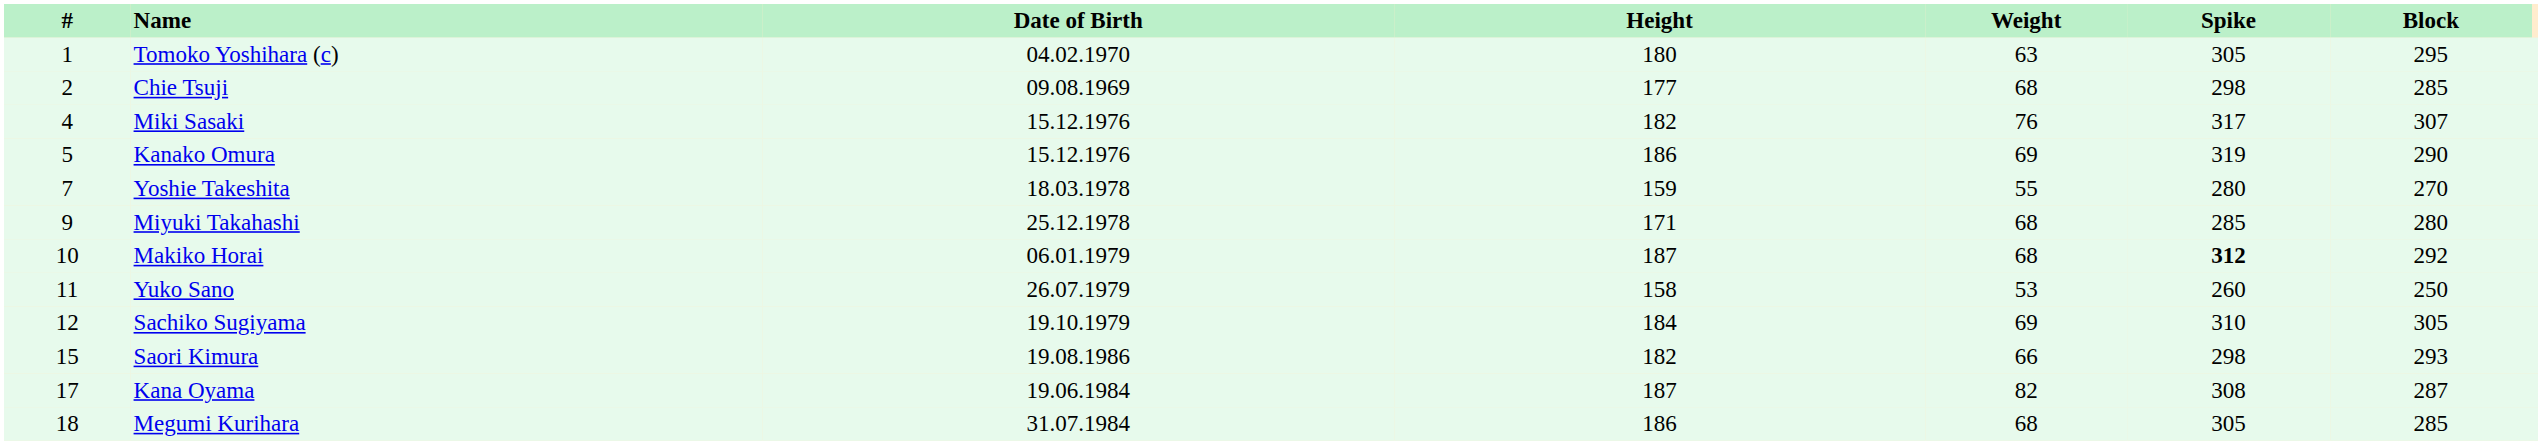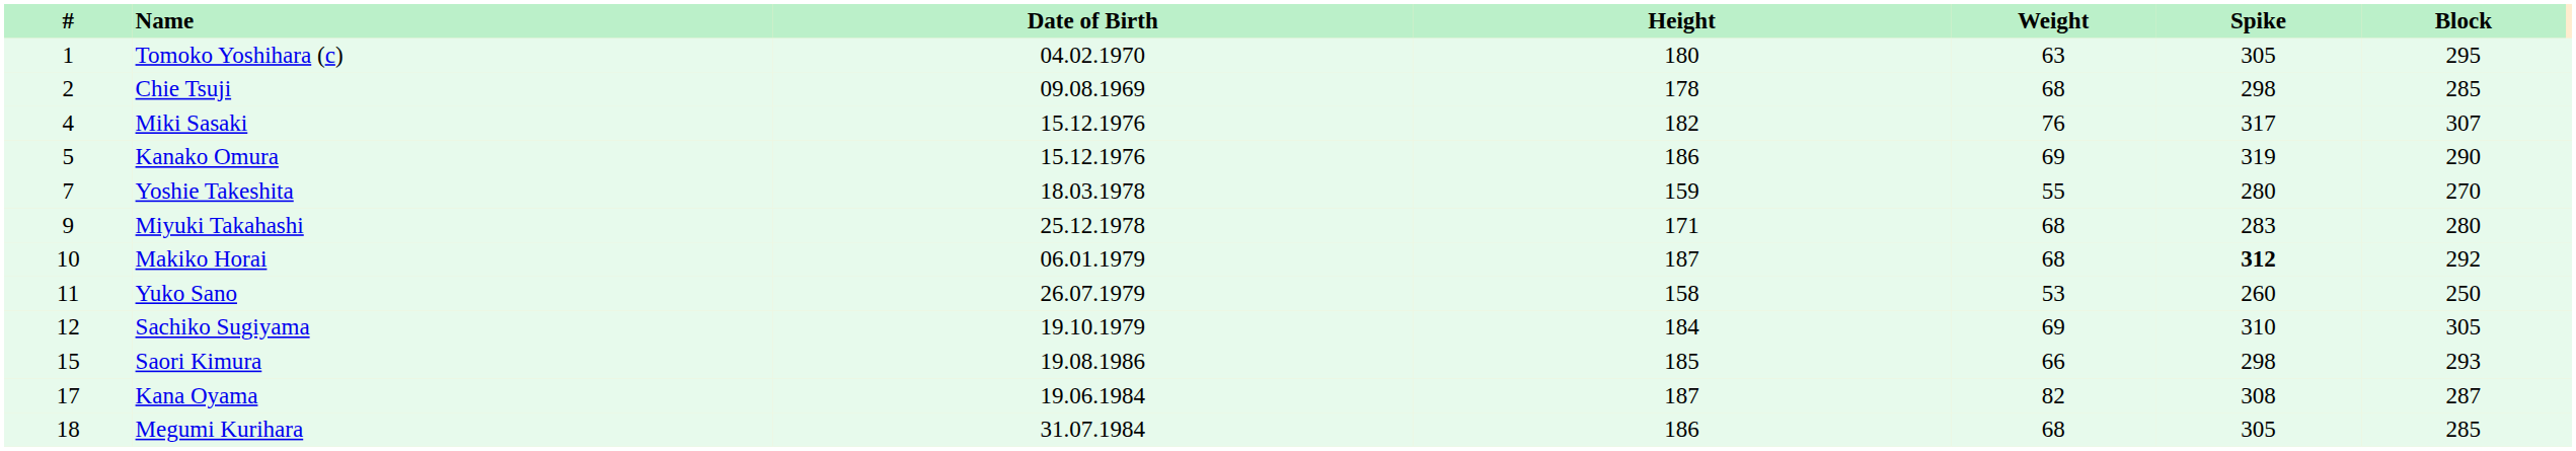 <table border=0 cellpadding=2 cellspacing=0  |- bgcolor=#FFECCE style="text-align:center; font-size:90%;" width=100%>
 <tr bgcolor=#BBF0C9>
 <th width=5%>#</th>
 <th width=25% align=left>Name</th>
 <th width=25%>Date of Birth</th>
 <th width=21%>Height</th>
 <th width=8%>Weight</th>
 <th width=8%>Spike</th>
 <th width=8%>Block</th>
 </tr>
 <tr bgcolor=#E7FAEC>
 <td>1</td>
 <td align=left><a href='#'>Tomoko Yoshihara</a> (<a href='#'>c</a>)</td>
 <td>04.02.1970</td>
 <td>180</td>
 <td>63</td>
 <td>305</td>
 <td>295</td>
 <td></td>
 </tr>
 <tr bgcolor=#E7FAEC>
 <td>2</td>
 <td align=left><a href='#'>Chie Tsuji</a></td>
 <td>09.08.1969</td>
-<td>177</td>
+<td>178</td>
 <td>68</td>
 <td>298</td>
 <td>285</td>
 <td></td>
 </tr>
 <tr bgcolor=#E7FAEC>
 <td>4</td>
 <td align=left><a href='#'>Miki Sasaki</a></td>
 <td>15.12.1976</td>
 <td>182</td>
 <td>76</td>
 <td>317</td>
 <td>307</td>
 <td></td>
 </tr>
 <tr bgcolor=#E7FAEC>
 <td>5</td>
 <td align=left><a href='#'>Kanako Omura</a></td>
 <td>15.12.1976</td>
 <td>186</td>
 <td>69</td>
 <td>319</td>
 <td>290</td>
 <td></td>
 </tr>
 <tr bgcolor=#E7FAEC>
 <td>7</td>
 <td align=left><a href='#'>Yoshie Takeshita</a></td>
 <td>18.03.1978</td>
 <td>159</td>
 <td>55</td>
 <td>280</td>
 <td>270</td>
 <td></td>
 </tr>
 <tr bgcolor=#E7FAEC>
 <td>9</td>
 <td align=left><a href='#'>Miyuki Takahashi</a></td>
 <td>25.12.1978</td>
 <td>171</td>
 <td>68</td>
-<td>285</td>
+<td>283</td>
 <td>280</td>
 <td></td>
 </tr>
 <tr bgcolor=#E7FAEC>
 <td>10</td>
 <td align=left><a href='#'>Makiko Horai</a></td>
 <td>06.01.1979</td>
 <td>187</td>
 <td>68</td>
 <td><strong>312</strong></td>
 <td>292</td>
 <td></td>
 </tr>
 <tr bgcolor=#E7FAEC>
 <td>11</td>
 <td align=left><a href='#'>Yuko Sano</a></td>
 <td>26.07.1979</td>
 <td>158</td>
 <td>53</td>
 <td>260</td>
 <td>250</td>
 <td></td>
 </tr>
 <tr bgcolor=#E7FAEC>
 <td>12</td>
 <td align=left><a href='#'>Sachiko Sugiyama</a></td>
 <td>19.10.1979</td>
 <td>184</td>
 <td>69</td>
 <td>310</td>
 <td>305</td>
 <td></td>
 </tr>
 <tr bgcolor=#E7FAEC>
 <td>15</td>
 <td align=left><a href='#'>Saori Kimura</a></td>
 <td>19.08.1986</td>
-<td>182</td>
+<td>185</td>
 <td>66</td>
 <td>298</td>
 <td>293</td>
 <td></td>
 </tr>
 <tr bgcolor=#E7FAEC>
 <td>17</td>
 <td align=left><a href='#'>Kana Oyama</a></td>
 <td>19.06.1984</td>
 <td>187</td>
 <td>82</td>
 <td>308</td>
 <td>287</td>
 <td></td>
 </tr>
 <tr bgcolor=#E7FAEC>
 <td>18</td>
 <td align=left><a href='#'>Megumi Kurihara</a></td>
 <td>31.07.1984</td>
 <td>186</td>
 <td>68</td>
 <td>305</td>
 <td>285</td>
 <td></td>
 </tr>
 </table>
